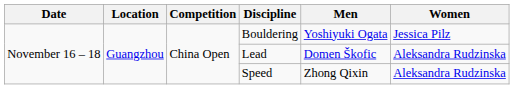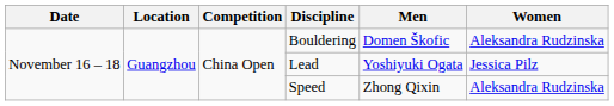 <table class="wikitable">
 <tr>
 <th>Date</th>
 <th>Location</th>
 <th>Competition</th>
 <th>Discipline</th>
 <th>Men</th>
 <th>Women</th>
 </tr>
 <tr>
 <td rowspan="3">November 16 – 18</td>
 <td rowspan="3"> <a href='#'>Guangzhou</a></td>
 <td rowspan="3">China Open</td>
 <td>Bouldering</td>
-<td> <a href='#'>Yoshiyuki Ogata</a></td>
-<td> <a href='#'>Jessica Pilz</a></td>
+<td> <a href='#'>Domen Škofic</a></td>
+<td> <a href='#'>Aleksandra Rudzinska</a></td>
 </tr>
 <tr>
 <td>Lead</td>
-<td> <a href='#'>Domen Škofic</a></td>
-<td> <a href='#'>Aleksandra Rudzinska</a></td>
+<td> <a href='#'>Yoshiyuki Ogata</a></td>
+<td> <a href='#'>Jessica Pilz</a></td>
 </tr>
 <tr>
 <td>Speed</td>
 <td> Zhong Qixin</td>
 <td> <a href='#'>Aleksandra Rudzinska</a></td>
 </tr>
 </table>
